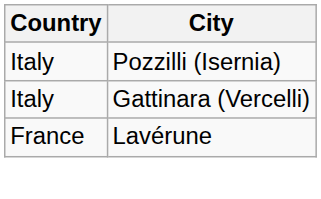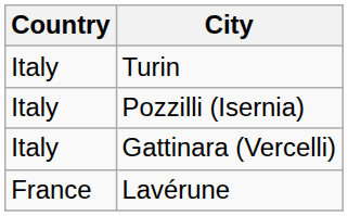 <table class="wikitable">
 <tr>
 <th>Country</th>
 <th>City</th>
+</tr>
+<tr>
+<td>Italy</td>
+<td>Turin</td>
 </tr>
 <tr>
 <td>Italy</td>
 <td>Pozzilli (Isernia)</td>
 </tr>
 <tr>
 <td>Italy</td>
 <td>Gattinara (Vercelli)</td>
 </tr>
 <tr>
 <td>France</td>
 <td>Lavérune</td>
 </tr>
 </table>
